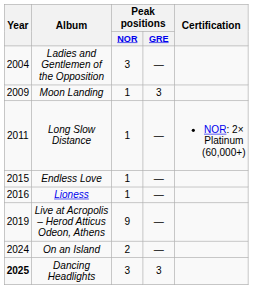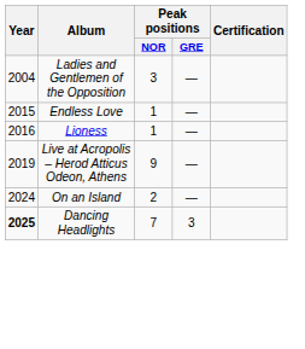 <table class="wikitable plainrowheaders" style="text-align:center">
 <tr>
 <th scope="col" rowspan="2" width="10">Year</th>
 <th scope="col" rowspan="2" width="120">Album</th>
 <th scope="col" colspan="2" width="20">Peak positions</th>
 <th scope="col" rowspan="2" width="70">Certification</th>
 </tr>
 <tr>
 <th scope="col" style="width:3em;font-size:90%;"><a href='#'>NOR</a><br></th>
 <th scope="col" style="width:3em;font-size:90%;"><a href='#'>GRE</a><br></th>
 </tr>
 <tr>
 <td style="text-align:center;">2004</td>
 <td><em>Ladies and Gentlemen of the Opposition</em></td>
 <td style="text-align:center;">3</td>
 <td>—</td>
 <td style="text-align:center;"></td>
-</tr>
-<tr>
-<td style="text-align:center;">2009</td>
-<td><em>Moon Landing</em></td>
-<td style="text-align:center;">1</td>
-<td>3</td>
-<td style="text-align:center;"></td>
-</tr>
-<tr>
-<td style="text-align:center;">2011</td>
-<td><em>Long Slow Distance</em></td>
-<td style="text-align:center;">1</td>
-<td>—</td>
-<td style="text-align:center;"><br><ul><li><a href='#'>NOR</a>: 2× Platinum (60,000+)</li></ul></td>
 </tr>
 <tr>
 <td style="text-align:center;">2015</td>
 <td><em>Endless Love</em></td>
 <td style="text-align:center;">1</td>
 <td>—</td>
 <td style="text-align:center;"></td>
 </tr>
 <tr>
 <td style="text-align:center;">2016</td>
 <td><em><a href='#'>Lioness</a></em></td>
 <td style="text-align:center;">1</td>
 <td>—</td>
 <td style="text-align:center;"></td>
 </tr>
 <tr>
 <td style="text-align:center;">2019</td>
 <td><em>Live at Acropolis – Herod Atticus Odeon, Athens</em></td>
 <td style="text-align:center;">9<br></td>
 <td>—</td>
 <td style="text-align:center;"></td>
 </tr>
 <tr>
 <td style="text-align:center;">2024</td>
 <td><em>On an Island</em></td>
 <td style="text-align:center;">2<br></td>
 <td>—</td>
 <td style="text-align:center;"></td>
 </tr>
 <tr>
 <td style="text-align:center;"><strong>2025</strong></td>
 <td><em>Dancing Headlights</em></td>
-<td style="text-align:center;">3<br></td>
+<td style="text-align:center;">7<br></td>
 <td>3</td>
 <td style="text-align:center;"></td>
 </tr>
 </table>
